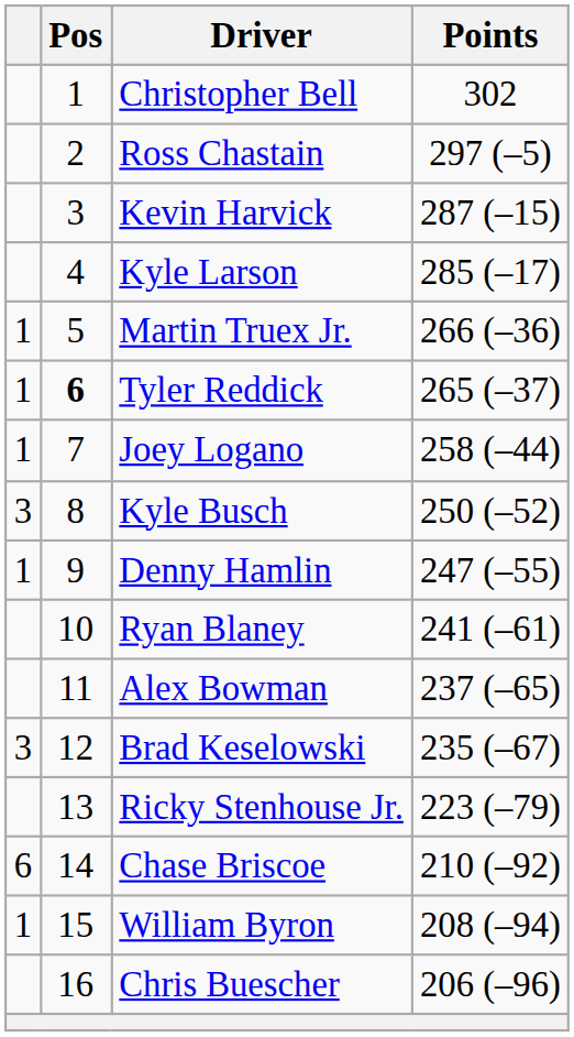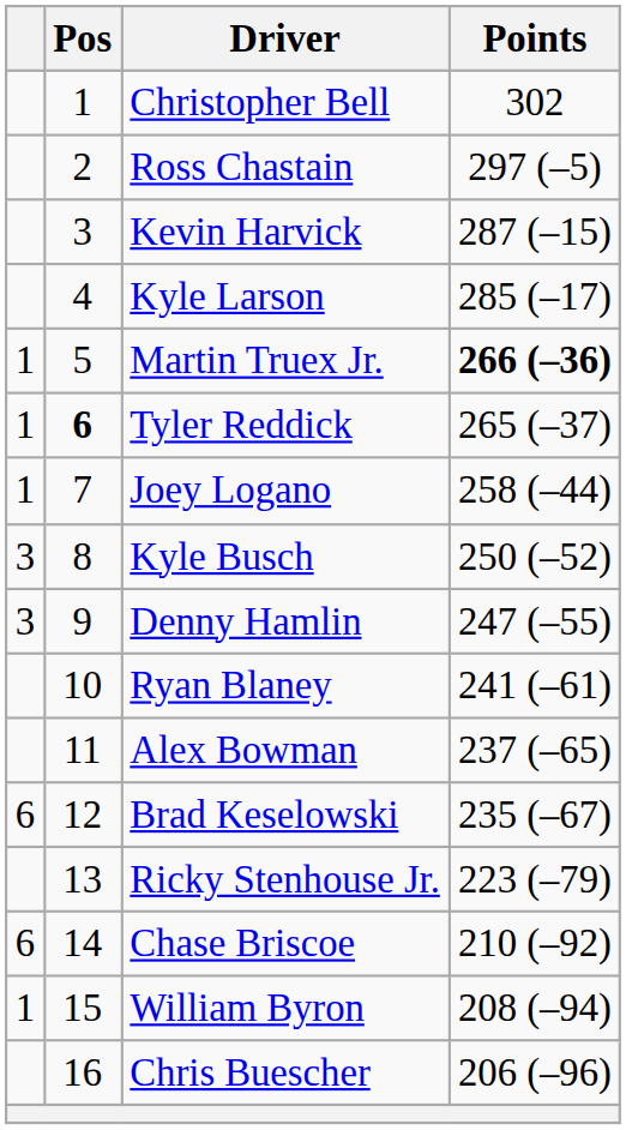 <table class="wikitable" style="font-size: 95%;">
 <tr>
 <th></th>
 <th>Pos</th>
 <th>Driver</th>
 <th>Points</th>
 </tr>
 <tr>
 <td align="left"></td>
 <td style="text-align:center;">1</td>
 <td><a href='#'>Christopher Bell</a></td>
 <td style="text-align:center;">302</td>
 </tr>
 <tr>
 <td align="left"></td>
 <td style="text-align:center;">2</td>
 <td><a href='#'>Ross Chastain</a></td>
 <td style="text-align:center;">297 (–5)</td>
 </tr>
 <tr>
 <td align="left"></td>
 <td style="text-align:center;">3</td>
 <td><a href='#'>Kevin Harvick</a></td>
 <td style="text-align:center;">287 (–15)</td>
 </tr>
 <tr>
 <td align="left"></td>
 <td style="text-align:center;">4</td>
 <td><a href='#'>Kyle Larson</a></td>
 <td style="text-align:center;">285 (–17)</td>
 </tr>
 <tr>
 <td align="left"> 1</td>
 <td style="text-align:center;">5</td>
 <td><a href='#'>Martin Truex Jr.</a></td>
-<td style="text-align:center;">266 (–36)</td>
+<td style="text-align:center;"><strong>266 (–36)</strong></td>
 </tr>
 <tr>
 <td align="left"> 1</td>
 <td style="text-align:center;"><strong>6</strong></td>
 <td><a href='#'>Tyler Reddick</a></td>
 <td style="text-align:center;">265 (–37)</td>
 </tr>
 <tr>
 <td align="left"> 1</td>
 <td style="text-align:center;">7</td>
 <td><a href='#'>Joey Logano</a></td>
 <td style="text-align:center;">258 (–44)</td>
 </tr>
 <tr>
 <td align="left"> 3</td>
 <td style="text-align:center;">8</td>
 <td><a href='#'>Kyle Busch</a></td>
 <td style="text-align:center;">250 (–52)</td>
 </tr>
 <tr>
-<td align="left"> 1</td>
+<td align="left"> 3</td>
 <td style="text-align:center;">9</td>
 <td><a href='#'>Denny Hamlin</a></td>
 <td style="text-align:center;">247 (–55)</td>
 </tr>
 <tr>
 <td align="left"></td>
 <td style="text-align:center;">10</td>
 <td><a href='#'>Ryan Blaney</a></td>
 <td style="text-align:center;">241 (–61)</td>
 </tr>
 <tr>
 <td align="left"></td>
 <td style="text-align:center;">11</td>
 <td><a href='#'>Alex Bowman</a></td>
 <td style="text-align:center;">237 (–65)</td>
 </tr>
 <tr>
-<td align="left"> 3</td>
+<td align="left"> 6</td>
 <td style="text-align:center;">12</td>
 <td><a href='#'>Brad Keselowski</a></td>
 <td style="text-align:center;">235 (–67)</td>
 </tr>
 <tr>
 <td align="left"></td>
 <td style="text-align:center;">13</td>
 <td><a href='#'>Ricky Stenhouse Jr.</a></td>
 <td style="text-align:center;">223 (–79)</td>
 </tr>
 <tr>
 <td align="left"> 6</td>
 <td style="text-align:center;">14</td>
 <td><a href='#'>Chase Briscoe</a></td>
 <td style="text-align:center;">210 (–92)</td>
 </tr>
 <tr>
 <td align="left"> 1</td>
 <td style="text-align:center;">15</td>
 <td><a href='#'>William Byron</a></td>
 <td style="text-align:center;">208 (–94)</td>
 </tr>
 <tr>
 <td align="left"></td>
 <td style="text-align:center;">16</td>
 <td><a href='#'>Chris Buescher</a></td>
 <td style="text-align:center;">206 (–96)</td>
 </tr>
 <tr class="sortbottom">
 <th colspan="9"></th>
 </tr>
 </table>
